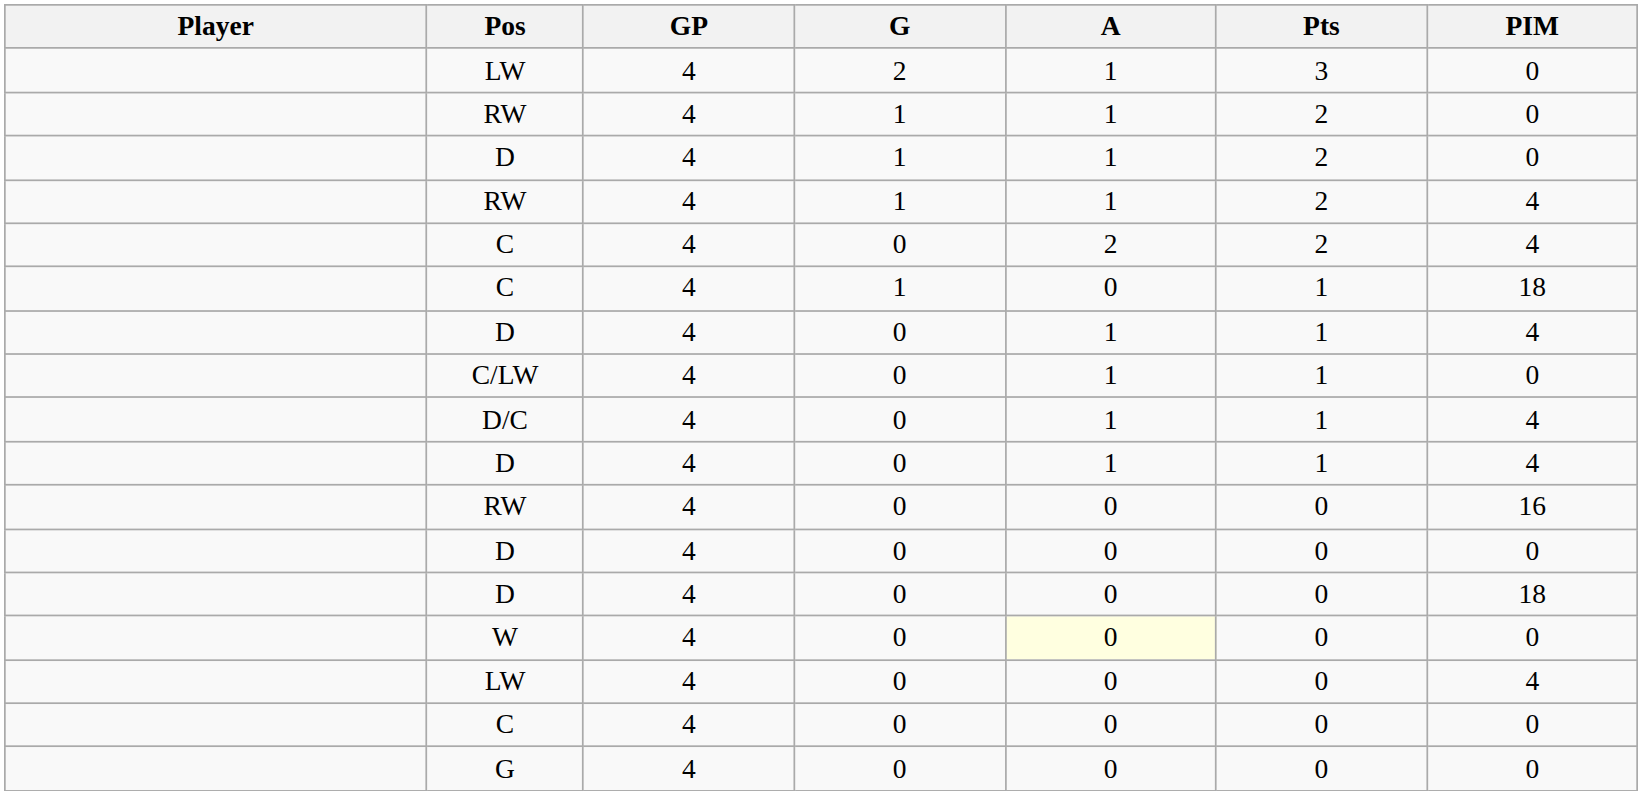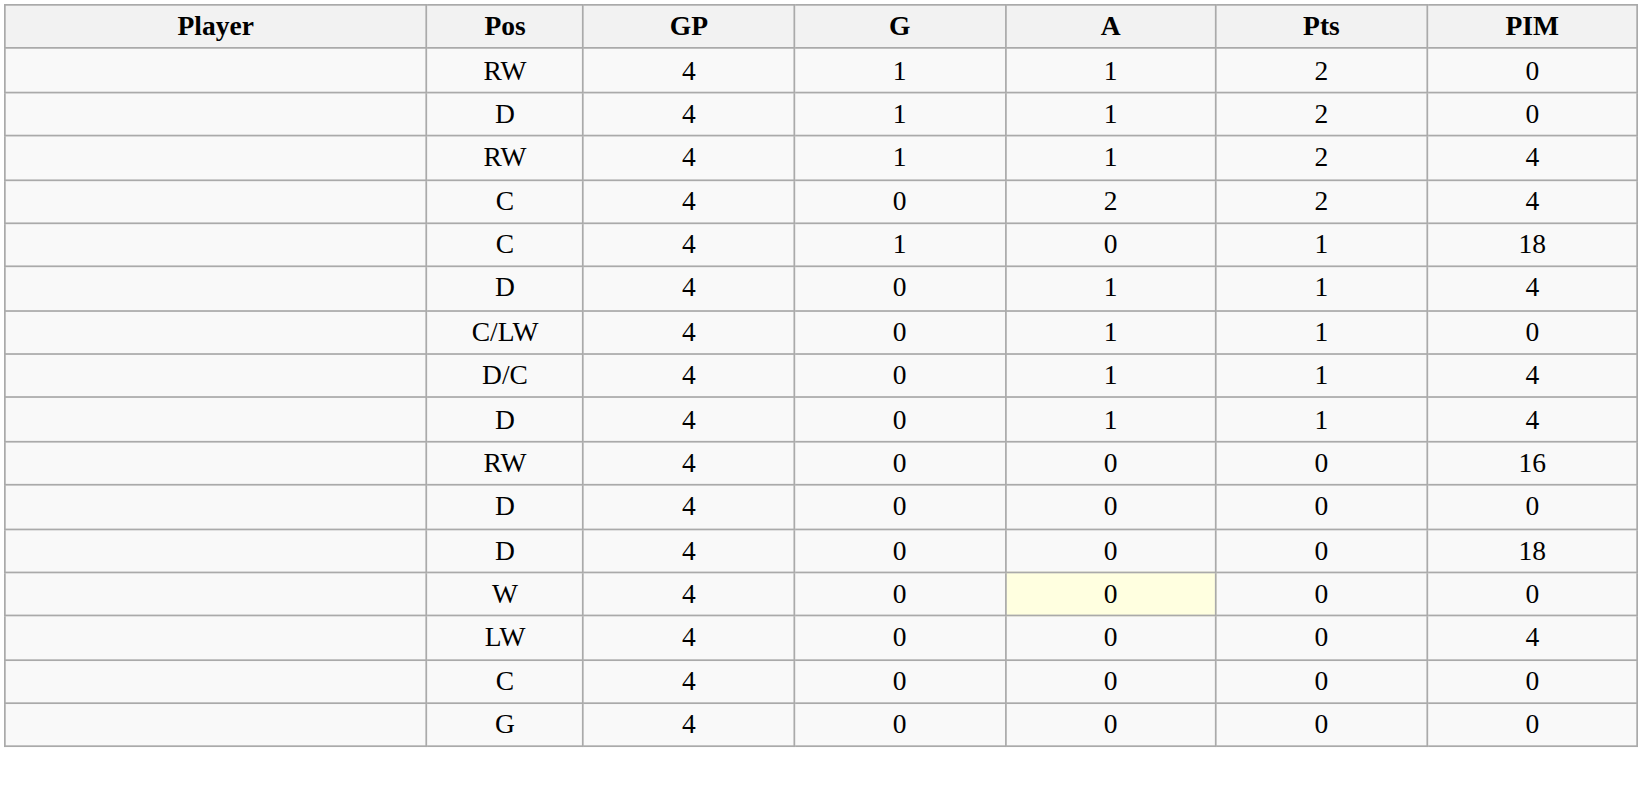 <table class="wikitable sortable" width="60%">
 <tr ALIGN="center">
 <th bgcolor="#DDDDFF" width="10%">Player</th>
 <th bgcolor="#DDDDFF" width="3%" title="Position">Pos</th>
 <th bgcolor="#DDDDFF" width="5%" title="Games played">GP</th>
 <th bgcolor="#DDDDFF" width="5%" title="Goals">G</th>
 <th bgcolor="#DDDDFF" width="5%" title="Assists">A</th>
 <th bgcolor="#DDDDFF" width="5%" title="Points">Pts</th>
 <th bgcolor="#DDDDFF" width="5%" title="Penalties in Minutes">PIM</th>
-</tr>
-<tr align="center">
-<td align="right"></td>
-<td>LW</td>
-<td>4</td>
-<td>2</td>
-<td>1</td>
-<td>3</td>
-<td>0</td>
 </tr>
 <tr align="center">
 <td align="right"></td>
 <td>RW</td>
 <td>4</td>
 <td>1</td>
 <td>1</td>
 <td>2</td>
 <td>0</td>
 </tr>
 <tr align="center">
 <td align="right"></td>
 <td>D</td>
 <td>4</td>
 <td>1</td>
 <td>1</td>
 <td>2</td>
 <td>0</td>
 </tr>
 <tr align="center">
 <td align="right"></td>
 <td>RW</td>
 <td>4</td>
 <td>1</td>
 <td>1</td>
 <td>2</td>
 <td>4</td>
 </tr>
 <tr align="center">
 <td align="right"></td>
 <td>C</td>
 <td>4</td>
 <td>0</td>
 <td>2</td>
 <td>2</td>
 <td>4</td>
 </tr>
 <tr align="center">
 <td align="right"></td>
 <td>C</td>
 <td>4</td>
 <td>1</td>
 <td>0</td>
 <td>1</td>
 <td>18</td>
 </tr>
 <tr align="center">
 <td align="right"></td>
 <td>D</td>
 <td>4</td>
 <td>0</td>
 <td>1</td>
 <td>1</td>
 <td>4</td>
 </tr>
 <tr align="center">
 <td align="right"></td>
 <td>C/LW</td>
 <td>4</td>
 <td>0</td>
 <td>1</td>
 <td>1</td>
 <td>0</td>
 </tr>
 <tr align="center">
 <td align="right"></td>
 <td>D/C</td>
 <td>4</td>
 <td>0</td>
 <td>1</td>
 <td>1</td>
 <td>4</td>
 </tr>
 <tr align="center">
 <td align="right"></td>
 <td>D</td>
 <td>4</td>
 <td>0</td>
 <td>1</td>
 <td>1</td>
 <td>4</td>
 </tr>
 <tr align="center">
 <td align="right"></td>
 <td>RW</td>
 <td>4</td>
 <td>0</td>
 <td>0</td>
 <td>0</td>
 <td>16</td>
 </tr>
 <tr align="center">
 <td align="right"></td>
 <td>D</td>
 <td>4</td>
 <td>0</td>
 <td>0</td>
 <td>0</td>
 <td>0</td>
 </tr>
 <tr align="center">
 <td align="right"></td>
 <td>D</td>
 <td>4</td>
 <td>0</td>
 <td>0</td>
 <td>0</td>
 <td>18</td>
 </tr>
 <tr align="center">
 <td align="right"></td>
 <td>W</td>
 <td>4</td>
 <td>0</td>
 <td style="background: lightyellow;">0</td>
 <td>0</td>
 <td>0</td>
 </tr>
 <tr align="center">
 <td align="right"></td>
 <td>LW</td>
 <td>4</td>
 <td>0</td>
 <td>0</td>
 <td>0</td>
 <td>4</td>
 </tr>
 <tr align="center">
 <td align="right"></td>
 <td>C</td>
 <td>4</td>
 <td>0</td>
 <td>0</td>
 <td>0</td>
 <td>0</td>
 </tr>
 <tr align="center">
 <td align="right"></td>
 <td>G</td>
 <td>4</td>
 <td>0</td>
 <td>0</td>
 <td>0</td>
 <td>0</td>
 </tr>
 </table>
